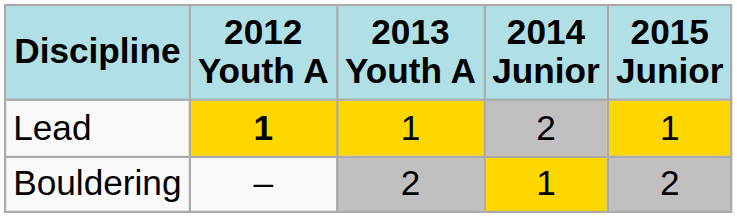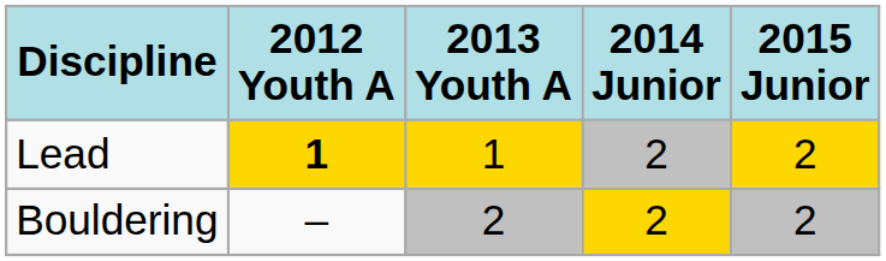 <table class="wikitable" style="text-align: center;">
 <tr>
 <th style="background: #b0e0e6;">Discipline</th>
 <th style="background: #b0e0e6;">2012<br>Youth A</th>
 <th style="background: #b0e0e6;">2013<br>Youth A</th>
 <th style="background: #b0e0e6;">2014<br>Junior</th>
 <th style="background: #b0e0e6;">2015<br>Junior</th>
 </tr>
 <tr>
 <td align="left">Lead</td>
 <td style="background:gold"><strong>1</strong></td>
 <td style="background:gold">1</td>
 <td style="background:silver">2</td>
-<td style="background:gold">1</td>
+<td style="background:gold">2</td>
 </tr>
 <tr>
 <td align="left">Bouldering</td>
 <td>–</td>
 <td style="background:silver">2</td>
-<td style="background:gold">1</td>
+<td style="background:gold">2</td>
 <td style="background:silver">2</td>
 </tr>
 </table>
